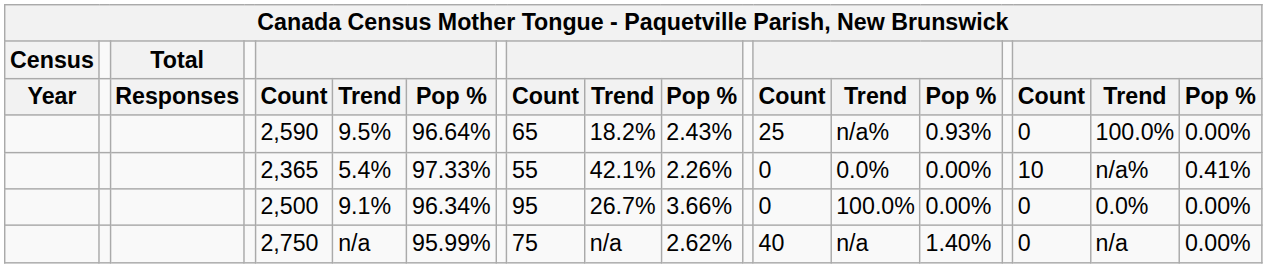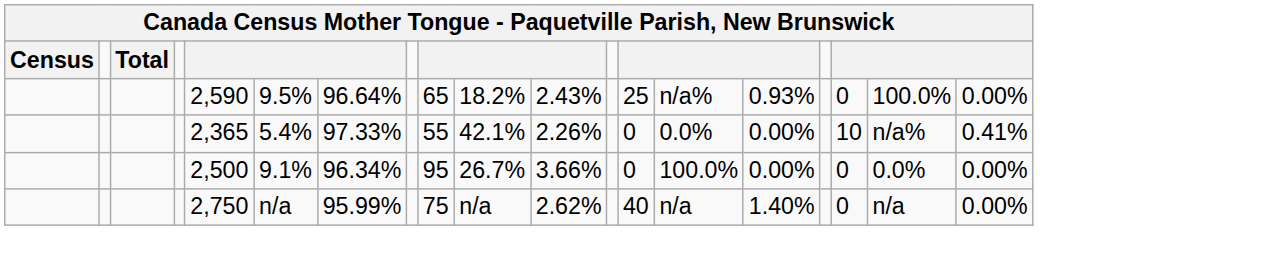 <table class="wikitable">
 <tr>
 <th colspan="19">Canada Census Mother Tongue - Paquetville Parish, New Brunswick</th>
 </tr>
 <tr>
 <th>Census</th>
 <td></td>
 <th>Total</th>
 <td colspan="1"></td>
 <th colspan="3"></th>
 <td colspan="1"></td>
 <th colspan="3"></th>
 <td colspan="1"></td>
 <th colspan="3"></th>
 <td colspan="1"></td>
 <th colspan="3"></th>
-</tr>
-<tr>
-<th>Year</th>
-<td></td>
-<th>Responses</th>
-<td></td>
-<th>Count</th>
-<th>Trend</th>
-<th>Pop %</th>
-<td></td>
-<th>Count</th>
-<th>Trend</th>
-<th>Pop %</th>
-<td></td>
-<th>Count</th>
-<th>Trend</th>
-<th>Pop %</th>
-<td></td>
-<th>Count</th>
-<th>Trend</th>
-<th>Pop %</th>
 </tr>
 <tr>
 <td></td>
 <td></td>
 <td></td>
 <td></td>
 <td>2,590</td>
 <td> 9.5%</td>
 <td>96.64%</td>
 <td></td>
 <td>65</td>
 <td> 18.2%</td>
 <td>2.43%</td>
 <td></td>
 <td>25</td>
 <td> n/a%</td>
 <td>0.93%</td>
 <td></td>
 <td>0</td>
 <td> 100.0%</td>
 <td>0.00%</td>
 </tr>
 <tr>
 <td></td>
 <td></td>
 <td></td>
 <td></td>
 <td>2,365</td>
 <td> 5.4%</td>
 <td>97.33%</td>
 <td></td>
 <td>55</td>
 <td> 42.1%</td>
 <td>2.26%</td>
 <td></td>
 <td>0</td>
 <td> 0.0%</td>
 <td>0.00%</td>
 <td></td>
 <td>10</td>
 <td> n/a%</td>
 <td>0.41%</td>
 </tr>
 <tr>
 <td></td>
 <td></td>
 <td></td>
 <td></td>
 <td>2,500</td>
 <td> 9.1%</td>
 <td>96.34%</td>
 <td></td>
 <td>95</td>
 <td> 26.7%</td>
 <td>3.66%</td>
 <td></td>
 <td>0</td>
 <td> 100.0%</td>
 <td>0.00%</td>
 <td></td>
 <td>0</td>
 <td> 0.0%</td>
 <td>0.00%</td>
 </tr>
 <tr>
 <td></td>
 <td></td>
 <td></td>
 <td></td>
 <td>2,750</td>
 <td>n/a</td>
 <td>95.99%</td>
 <td></td>
 <td>75</td>
 <td>n/a</td>
 <td>2.62%</td>
 <td></td>
 <td>40</td>
 <td>n/a</td>
 <td>1.40%</td>
 <td></td>
 <td>0</td>
 <td>n/a</td>
 <td>0.00%</td>
 </tr>
 </table>
